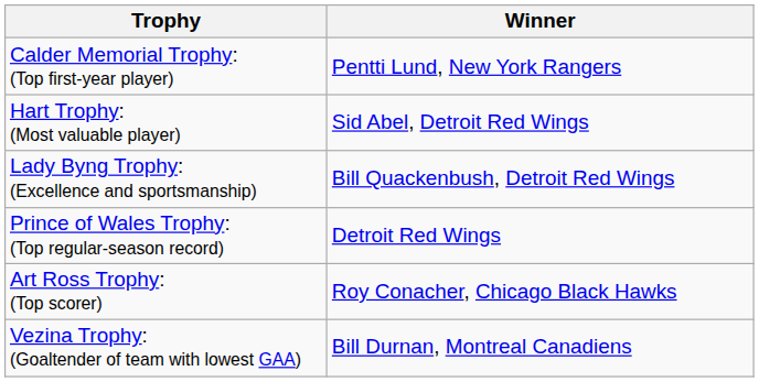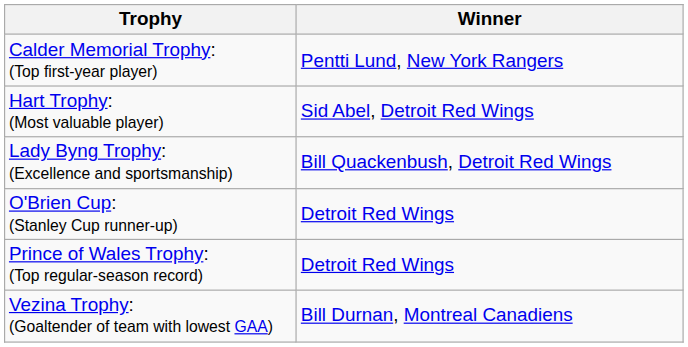 <table class="wikitable">
 <tr>
 <th>Trophy</th>
 <th>Winner</th>
 </tr>
 <tr>
 <td style="width:15em"><a href='#'>Calder Memorial Trophy</a>:<br><small>(Top first-year player)</small></td>
 <td style="width:20em"><a href='#'>Pentti Lund</a>, <a href='#'>New York Rangers</a></td>
 </tr>
 <tr>
 <td><a href='#'>Hart Trophy</a>:<br><small>(Most valuable player)</small></td>
 <td><a href='#'>Sid Abel</a>, <a href='#'>Detroit Red Wings</a></td>
 </tr>
 <tr>
 <td><a href='#'>Lady Byng Trophy</a>:<br><small>(Excellence and sportsmanship)</small></td>
 <td><a href='#'>Bill Quackenbush</a>, <a href='#'>Detroit Red Wings</a></td>
 </tr>
 <tr>
-<td><a href='#'>Prince of Wales Trophy</a>:<br><small>(Top regular-season record)</small></td>
+<td><a href='#'>O'Brien Cup</a>:<br><small>(Stanley Cup runner-up)</small></td>
 <td><a href='#'>Detroit Red Wings</a></td>
 </tr>
 <tr>
-<td><a href='#'>Art Ross Trophy</a>:<br><small>(Top scorer)</small></td>
-<td><a href='#'>Roy Conacher</a>, <a href='#'>Chicago Black Hawks</a></td>
+<td><a href='#'>Prince of Wales Trophy</a>:<br><small>(Top regular-season record)</small></td>
+<td><a href='#'>Detroit Red Wings</a></td>
 </tr>
 <tr>
 <td><a href='#'>Vezina Trophy</a>:<br><small>(Goaltender of team with lowest <a href='#'>GAA</a>)</small></td>
 <td><a href='#'>Bill Durnan</a>, <a href='#'>Montreal Canadiens</a></td>
 </tr>
 </table>
